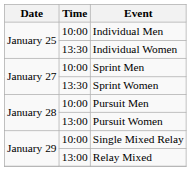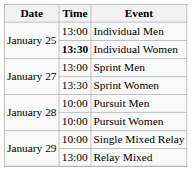 <table class="wikitable">
 <tr>
 <th>Date</th>
 <th>Time</th>
 <th>Event</th>
 </tr>
 <tr>
 <td rowspan=2>January 25</td>
-<td>10:00</td>
+<td>13:00</td>
 <td>Individual Men</td>
 </tr>
 <tr>
-<td>13:30</td>
+<td><strong>13:30</strong></td>
 <td>Individual Women</td>
 </tr>
 <tr>
 <td rowspan=2>January 27</td>
-<td>10:00</td>
+<td>13:00</td>
 <td>Sprint Men</td>
 </tr>
 <tr>
 <td>13:30</td>
 <td>Sprint Women</td>
 </tr>
 <tr>
 <td rowspan=2>January 28</td>
 <td>10:00</td>
 <td>Pursuit Men</td>
 </tr>
 <tr>
-<td>13:00</td>
+<td>10:00</td>
 <td>Pursuit Women</td>
 </tr>
 <tr>
 <td rowspan=2>January 29</td>
 <td>10:00</td>
 <td>Single Mixed Relay</td>
 </tr>
 <tr>
 <td>13:00</td>
 <td>Relay Mixed</td>
 </tr>
 <tr>
 </tr>
 </table>
